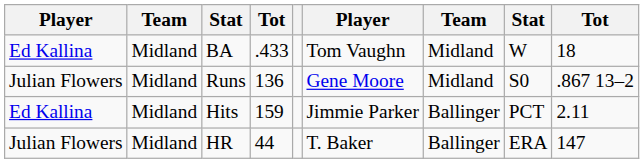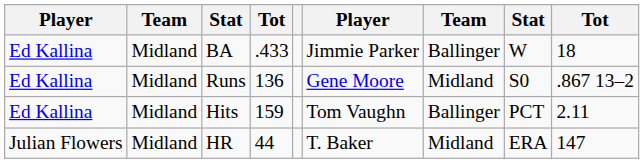 <table class="wikitable">
 <tr>
 <th>Player</th>
 <th>Team</th>
 <th>Stat</th>
 <th>Tot</th>
 <th></th>
 <th>Player</th>
 <th>Team</th>
 <th>Stat</th>
 <th>Tot</th>
 </tr>
 <tr>
 <td><a href='#'>Ed Kallina</a></td>
 <td>Midland</td>
 <td>BA</td>
 <td>.433</td>
 <td></td>
-<td>Tom Vaughn</td>
-<td>Midland</td>
+<td>Jimmie Parker</td>
+<td>Ballinger</td>
 <td>W</td>
 <td>18</td>
 </tr>
 <tr>
-<td>Julian Flowers</td>
+<td><a href='#'>Ed Kallina</a></td>
 <td>Midland</td>
 <td>Runs</td>
 <td>136</td>
 <td></td>
 <td><a href='#'>Gene Moore</a></td>
 <td>Midland</td>
 <td>S0</td>
 <td>.867 13–2</td>
 </tr>
 <tr>
 <td><a href='#'>Ed Kallina</a></td>
 <td>Midland</td>
 <td>Hits</td>
 <td>159</td>
 <td></td>
-<td>Jimmie Parker</td>
+<td>Tom Vaughn</td>
 <td>Ballinger</td>
 <td>PCT</td>
 <td>2.11</td>
 </tr>
 <tr>
 <td>Julian Flowers</td>
 <td>Midland</td>
 <td>HR</td>
 <td>44</td>
 <td></td>
 <td>T. Baker</td>
-<td>Ballinger</td>
+<td>Midland</td>
 <td>ERA</td>
 <td>147</td>
 </tr>
 </table>
